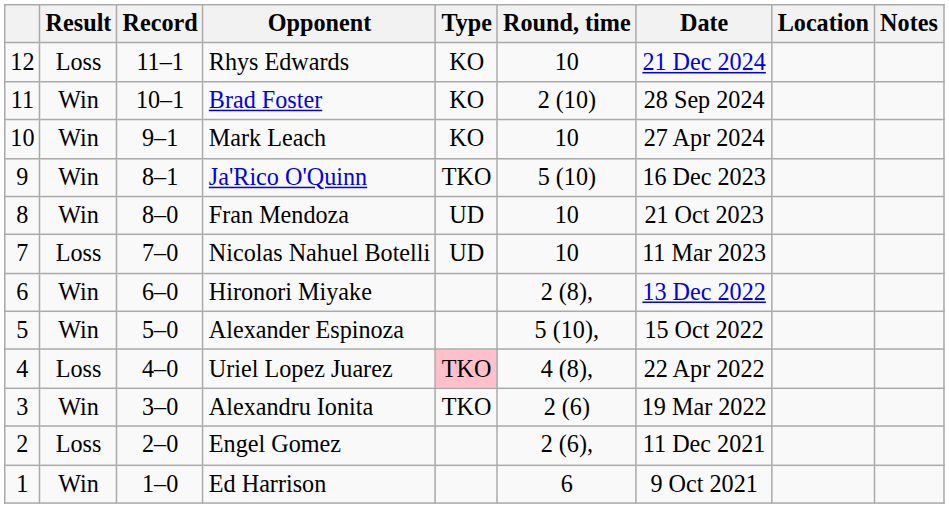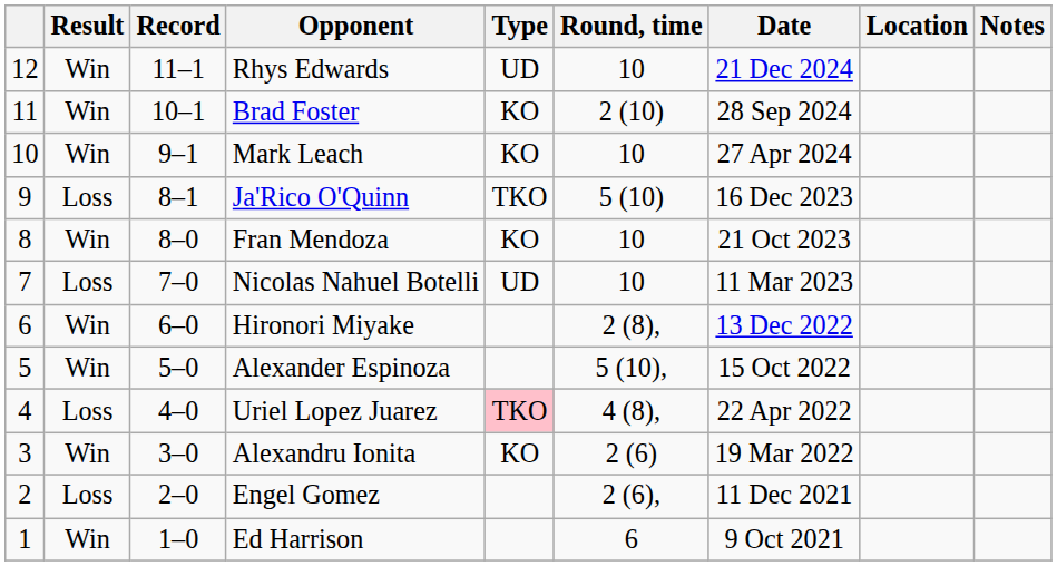 <table class="wikitable" style="text-align:center">
 <tr>
 <th></th>
 <th>Result</th>
 <th>Record</th>
 <th>Opponent</th>
 <th>Type</th>
 <th>Round, time</th>
 <th>Date</th>
 <th>Location</th>
 <th>Notes</th>
 </tr>
 <tr>
 <td>12</td>
-<td>Loss</td>
+<td>Win</td>
 <td>11–1</td>
 <td style="text-align:left;">Rhys Edwards</td>
-<td>KO</td>
+<td>UD</td>
 <td>10</td>
 <td><a href='#'>21 Dec 2024</a></td>
 <td style="text-align:left;"></td>
 <td></td>
 </tr>
 <tr>
 <td>11</td>
 <td>Win</td>
 <td>10–1</td>
 <td style="text-align:left;"><a href='#'>Brad Foster</a></td>
 <td>KO</td>
 <td>2 (10) </td>
 <td>28 Sep 2024</td>
 <td style="text-align:left;"></td>
 <td></td>
 </tr>
 <tr>
 <td>10</td>
 <td>Win</td>
 <td>9–1</td>
 <td style="text-align:left;">Mark Leach</td>
 <td>KO</td>
 <td>10</td>
 <td>27 Apr 2024</td>
 <td style="text-align:left;"></td>
 <td></td>
 </tr>
 <tr>
 <td>9</td>
-<td>Win</td>
+<td>Loss</td>
 <td>8–1</td>
 <td style="text-align:left;"><a href='#'>Ja'Rico O'Quinn</a></td>
 <td>TKO</td>
 <td>5 (10) </td>
 <td>16 Dec 2023</td>
 <td style="text-align:left;"></td>
 <td></td>
 </tr>
 <tr>
 <td>8</td>
 <td>Win</td>
 <td>8–0</td>
 <td style="text-align:left;">Fran Mendoza</td>
-<td>UD</td>
+<td>KO</td>
 <td>10</td>
 <td>21 Oct 2023</td>
 <td style="text-align:left;"></td>
 <td></td>
 </tr>
 <tr>
 <td>7</td>
 <td>Loss</td>
 <td>7–0</td>
 <td style="text-align:left;">Nicolas Nahuel Botelli</td>
 <td>UD</td>
 <td>10</td>
 <td>11 Mar 2023</td>
 <td style="text-align:left;"></td>
 <td></td>
 </tr>
 <tr>
 <td>6</td>
 <td>Win</td>
 <td>6–0</td>
 <td style="text-align:left;">Hironori Miyake</td>
 <td></td>
 <td>2 (8), </td>
 <td><a href='#'>13 Dec 2022</a></td>
 <td style="text-align:left;"></td>
 <td></td>
 </tr>
 <tr>
 <td>5</td>
 <td>Win</td>
 <td>5–0</td>
 <td style="text-align:left;">Alexander Espinoza</td>
 <td></td>
 <td>5 (10), </td>
 <td>15 Oct 2022</td>
 <td style="text-align:left;"></td>
 <td></td>
 </tr>
 <tr>
 <td>4</td>
 <td>Loss</td>
 <td>4–0</td>
 <td style="text-align:left;">Uriel Lopez Juarez</td>
 <td style="background: pink;">TKO</td>
 <td>4 (8), </td>
 <td>22 Apr 2022</td>
 <td style="text-align:left;"><br></td>
 <td></td>
 </tr>
 <tr>
 <td>3</td>
 <td>Win</td>
 <td>3–0</td>
 <td style="text-align:left;">Alexandru Ionita</td>
-<td>TKO</td>
+<td>KO</td>
 <td>2 (6)</td>
 <td>19 Mar 2022</td>
 <td style="text-align:left;"></td>
 <td></td>
 </tr>
 <tr>
 <td>2</td>
 <td>Loss</td>
 <td>2–0</td>
 <td style="text-align:left;">Engel Gomez</td>
 <td></td>
 <td>2 (6), </td>
 <td>11 Dec 2021</td>
 <td style="text-align:left;"><br></td>
 <td></td>
 </tr>
 <tr>
 <td>1</td>
 <td>Win</td>
 <td>1–0</td>
 <td style="text-align:left;">Ed Harrison</td>
 <td></td>
 <td>6</td>
 <td>9 Oct 2021</td>
 <td style="text-align:left;"><br></td>
 <td></td>
 </tr>
 </table>
